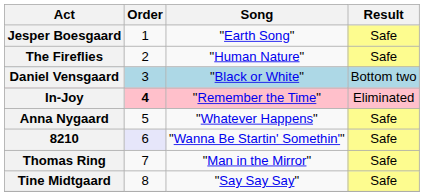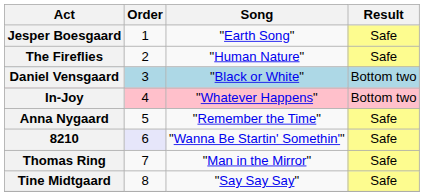 <table class="wikitable plainrowheaders" style="text-align:center;">
 <tr>
 <th scope="col">Act</th>
 <th scope="col">Order</th>
 <th scope="col">Song</th>
 <th scope="col">Result</th>
 </tr>
 <tr>
 <th scope="row">Jesper Boesgaard</th>
 <td>1</td>
 <td>"<a href='#'>Earth Song</a>"</td>
 <td style="background:#fdfc8f;">Safe</td>
 </tr>
 <tr>
 <th scope="row">The Fireflies</th>
 <td>2</td>
 <td>"<a href='#'>Human Nature</a>"</td>
 <td style="background:#fdfc8f;">Safe</td>
 </tr>
 <tr style="background:lightblue;">
 <th scope="row">Daniel Vensgaard</th>
 <td>3</td>
 <td>"<a href='#'>Black or White</a>"</td>
 <td>Bottom two</td>
 </tr>
 <tr style="background:pink;">
 <th scope="row">In-Joy</th>
-<td><strong>4</strong></td>
-<td>"<a href='#'>Remember the Time</a>"</td>
-<td>Eliminated</td>
+<td>4</td>
+<td>"<a href='#'>Whatever Happens</a>"</td>
+<td>Bottom two</td>
 </tr>
 <tr>
 <th scope="row">Anna Nygaard</th>
 <td>5</td>
-<td>"<a href='#'>Whatever Happens</a>"</td>
+<td>"<a href='#'>Remember the Time</a>"</td>
 <td style="background:#fdfc8f;">Safe</td>
 </tr>
 <tr>
 <th scope="row">8210</th>
 <td style="background: lavender;">6</td>
 <td>"<a href='#'>Wanna Be Startin' Somethin'</a>"</td>
 <td style="background:#fdfc8f;">Safe</td>
 </tr>
 <tr>
 <th scope="row">Thomas Ring</th>
 <td>7</td>
 <td>"<a href='#'>Man in the Mirror</a>"</td>
 <td style="background:#fdfc8f;">Safe</td>
 </tr>
 <tr>
 <th scope="row">Tine Midtgaard</th>
 <td>8</td>
 <td>"<a href='#'>Say Say Say</a>"</td>
 <td style="background:#fdfc8f;">Safe</td>
 </tr>
 <tr>
 </tr>
 </table>
